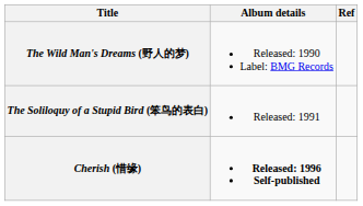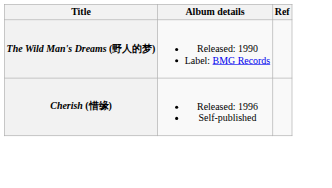 <table class="wikitable plainrowheaders" style="text-align:center;">
 <tr>
 <th>Title</th>
 <th>Album details</th>
 <th>Ref</th>
 </tr>
 <tr>
 <th scope="row"><em>The Wild Man's Dreams</em> (野人的梦)</th>
 <td><br><ul><li>Released: 1990</li><li>Label: <a href='#'>BMG Records</a></li></ul></td>
 <td></td>
 </tr>
 <tr>
-<th scope="row"><em>The Soliloquy of a Stupid Bird</em> (笨鸟的表白)</th>
-<td><br><ul><li>Released: 1991</li></ul></td>
-<td></td>
-</tr>
-<tr>
 <th scope="row"><em>Cherish</em> (惜缘)</th>
-<td><strong><br><ul><li>Released: 1996</li><li>Self-published</li></ul></strong></td>
+<td><br><ul><li>Released: 1996</li><li>Self-published</li></ul></td>
 <td></td>
 </tr>
 </table>
